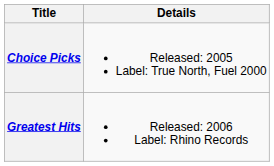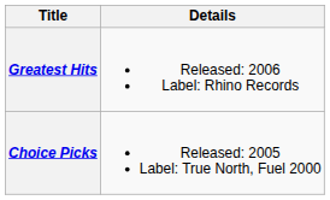 <table class="wikitable plainrowheaders" style="text-align:center;" border="1">
 <tr>
 <th>Title</th>
 <th>Details</th>
 </tr>
 <tr>
+<th scope="row"><em><a href='#'>Greatest Hits</a></em></th>
+<td><br><ul><li>Released: 2006</li><li>Label: Rhino Records</li></ul></td>
+</tr>
+<tr>
 <th scope="row"><em><a href='#'>Choice Picks</a></em></th>
 <td><br><ul><li>Released: 2005</li><li>Label: True North, Fuel 2000</li></ul></td>
 </tr>
-<tr>
-<th scope="row"><em><a href='#'>Greatest Hits</a></em></th>
-<td><br><ul><li>Released: 2006</li><li>Label: Rhino Records</li></ul></td>
-</tr>
 </table>
